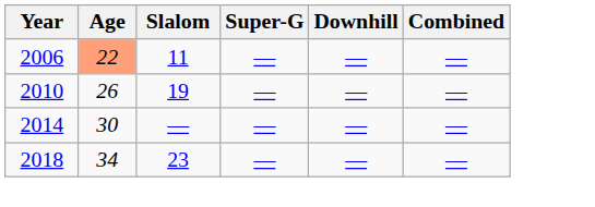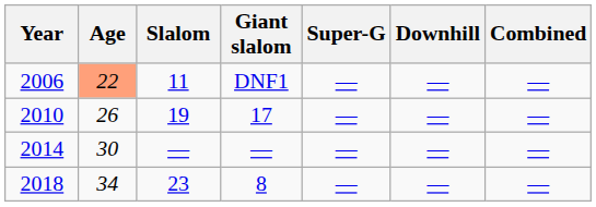 <table class=wikitable style="text-align:center">
 <tr>
 <th>  Year  </th>
 <th> Age </th>
 <th> Slalom </th>
+<th>Giant<br> slalom </th>
 <th>Super-G</th>
 <th>Downhill</th>
 <th>Combined</th>
 </tr>
 <tr>
 <td><a href='#'>2006</a></td>
 <td style="background: lightsalmon;"><em>22</em></td>
 <td><a href='#'>11</a></td>
+<td><a href='#'>DNF1</a></td>
 <td><a href='#'>—</a></td>
 <td><a href='#'>—</a></td>
 <td><a href='#'>—</a></td>
 </tr>
 <tr>
 <td><a href='#'>2010</a></td>
 <td><em>26</em></td>
 <td><a href='#'>19</a></td>
+<td><a href='#'>17</a></td>
 <td><a href='#'>—</a></td>
 <td><a href='#'>—</a></td>
 <td><a href='#'>—</a></td>
 </tr>
 <tr>
 <td><a href='#'>2014</a></td>
 <td><em>30</em></td>
 <td><a href='#'>—</a></td>
 <td><a href='#'>—</a></td>
 <td><a href='#'>—</a></td>
 <td><a href='#'>—</a></td>
+<td><a href='#'>—</a></td>
 </tr>
 <tr>
 <td><a href='#'>2018</a></td>
 <td><em>34</em></td>
 <td><a href='#'>23</a></td>
+<td><a href='#'>8</a></td>
 <td><a href='#'>—</a></td>
 <td><a href='#'>—</a></td>
 <td><a href='#'>—</a></td>
 </tr>
 </table>
